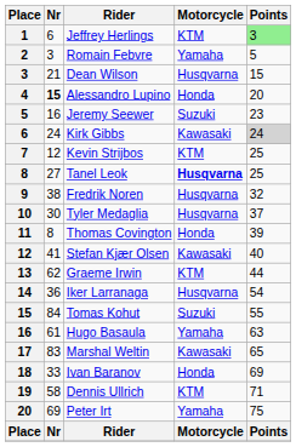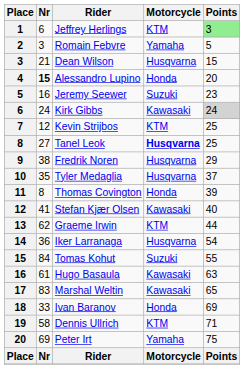 <table class="wikitable" style="font-size: 95%">
 <tr>
 <th>Place</th>
 <th>Nr</th>
 <th>Rider</th>
 <th>Motorcycle</th>
 <th>Points</th>
 </tr>
 <tr>
 <th>1</th>
 <td>6</td>
 <td> <a href='#'>Jeffrey Herlings</a></td>
 <td><a href='#'>KTM</a></td>
 <td style="background: lightgreen;">3</td>
 </tr>
 <tr>
 <th>2</th>
 <td>3</td>
 <td> <a href='#'>Romain Febvre</a></td>
 <td><a href='#'>Yamaha</a></td>
 <td>5</td>
 </tr>
 <tr>
 <th>3</th>
 <td>21</td>
 <td> <a href='#'>Dean Wilson</a></td>
 <td><a href='#'>Husqvarna</a></td>
 <td>15</td>
 </tr>
 <tr>
 <th>4</th>
 <td><strong>15</strong></td>
 <td> <a href='#'>Alessandro Lupino</a></td>
 <td><a href='#'>Honda</a></td>
 <td>20</td>
 </tr>
 <tr>
 <th>5</th>
 <td>16</td>
 <td> <a href='#'>Jeremy Seewer</a></td>
 <td><a href='#'>Suzuki</a></td>
 <td>23</td>
 </tr>
 <tr>
 <th>6</th>
 <td>24</td>
 <td> <a href='#'>Kirk Gibbs</a></td>
 <td><a href='#'>Kawasaki</a></td>
 <td style="background: lightgrey;">24</td>
 </tr>
 <tr>
 <th>7</th>
 <td>12</td>
 <td> <a href='#'>Kevin Strijbos</a></td>
 <td><a href='#'>KTM</a></td>
 <td>25</td>
 </tr>
 <tr>
 <th>8</th>
 <td>27</td>
 <td> <a href='#'>Tanel Leok</a></td>
 <td><strong><a href='#'>Husqvarna</a></strong></td>
 <td>25</td>
 </tr>
 <tr>
 <th>9</th>
 <td>38</td>
 <td> <a href='#'>Fredrik Noren</a></td>
 <td><a href='#'>Husqvarna</a></td>
-<td>32</td>
+<td>29</td>
 </tr>
 <tr>
 <th>10</th>
-<td>30</td>
+<td>35</td>
 <td> <a href='#'>Tyler Medaglia</a></td>
 <td><a href='#'>Husqvarna</a></td>
 <td>37</td>
 </tr>
 <tr>
 <th>11</th>
 <td>8</td>
 <td> <a href='#'>Thomas Covington</a></td>
 <td><a href='#'>Honda</a></td>
 <td>39</td>
 </tr>
 <tr>
 <th>12</th>
 <td>41</td>
 <td> <a href='#'>Stefan Kjær Olsen</a></td>
 <td><a href='#'>Kawasaki</a></td>
 <td>40</td>
 </tr>
 <tr>
 <th>13</th>
 <td>62</td>
 <td> <a href='#'>Graeme Irwin</a></td>
 <td><a href='#'>KTM</a></td>
 <td>44</td>
 </tr>
 <tr>
 <th>14</th>
 <td>36</td>
 <td> <a href='#'>Iker Larranaga</a></td>
 <td><a href='#'>Husqvarna</a></td>
 <td>54</td>
 </tr>
 <tr>
 <th>15</th>
 <td>84</td>
 <td> <a href='#'>Tomas Kohut</a></td>
 <td><a href='#'>Suzuki</a></td>
 <td>55</td>
 </tr>
 <tr>
 <th>16</th>
 <td>61</td>
 <td> <a href='#'>Hugo Basaula</a></td>
-<td><a href='#'>Yamaha</a></td>
+<td><a href='#'>Kawasaki</a></td>
 <td>63</td>
 </tr>
 <tr>
 <th>17</th>
 <td>83</td>
 <td> <a href='#'>Marshal Weltin</a></td>
 <td><a href='#'>Kawasaki</a></td>
 <td>65</td>
 </tr>
 <tr>
 <th>18</th>
 <td>33</td>
 <td> <a href='#'>Ivan Baranov</a></td>
 <td><a href='#'>Honda</a></td>
 <td>69</td>
 </tr>
 <tr>
 <th>19</th>
 <td>58</td>
 <td> <a href='#'>Dennis Ullrich</a></td>
 <td><a href='#'>KTM</a></td>
 <td>71</td>
 </tr>
 <tr>
 <th>20</th>
 <td>69</td>
 <td> <a href='#'>Peter Irt</a></td>
 <td><a href='#'>Yamaha</a></td>
 <td>75</td>
 </tr>
 <tr>
 <th>Place</th>
 <th>Nr</th>
 <th>Rider</th>
 <th>Motorcycle</th>
 <th>Points</th>
 </tr>
 <tr>
 </tr>
 </table>
